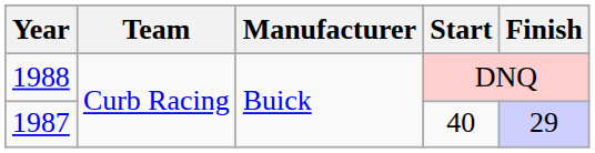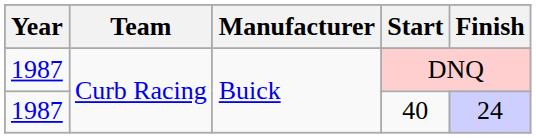 <table class="wikitable" style="font-size: 90%;">
 <tr>
 <th>Year</th>
 <th>Team</th>
 <th>Manufacturer</th>
 <th>Start</th>
 <th>Finish</th>
 </tr>
 <tr>
-<td><a href='#'>1988</a></td>
+<td><a href='#'>1987</a></td>
 <td rowspan=2><a href='#'>Curb Racing</a></td>
 <td rowspan=2><a href='#'>Buick</a></td>
 <td colspan=2 align=center style="background:#FFCFCF;">DNQ</td>
 </tr>
 <tr>
 <td><a href='#'>1987</a></td>
 <td align=center>40</td>
-<td align=center style="background:#CFCFFF;">29</td>
+<td align=center style="background:#CFCFFF;">24</td>
 </tr>
 </table>
